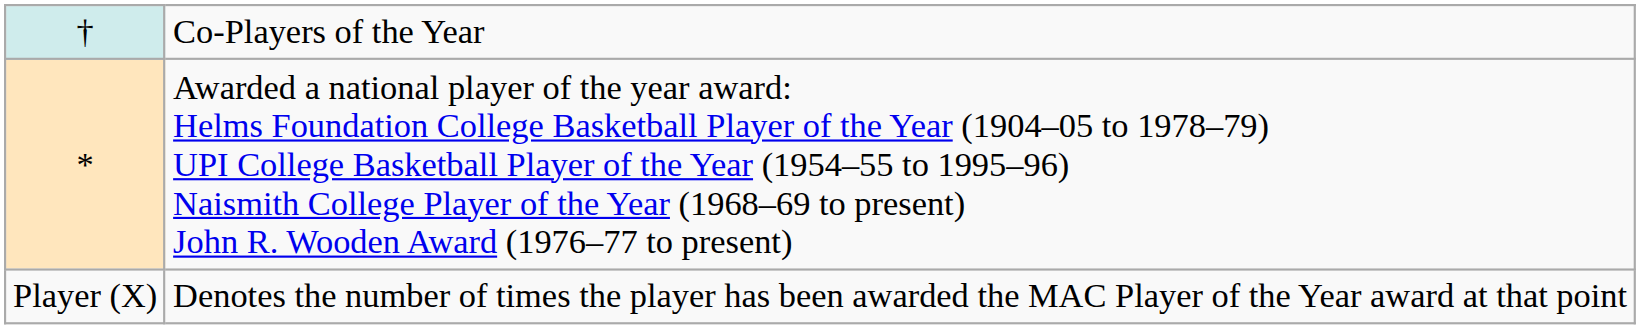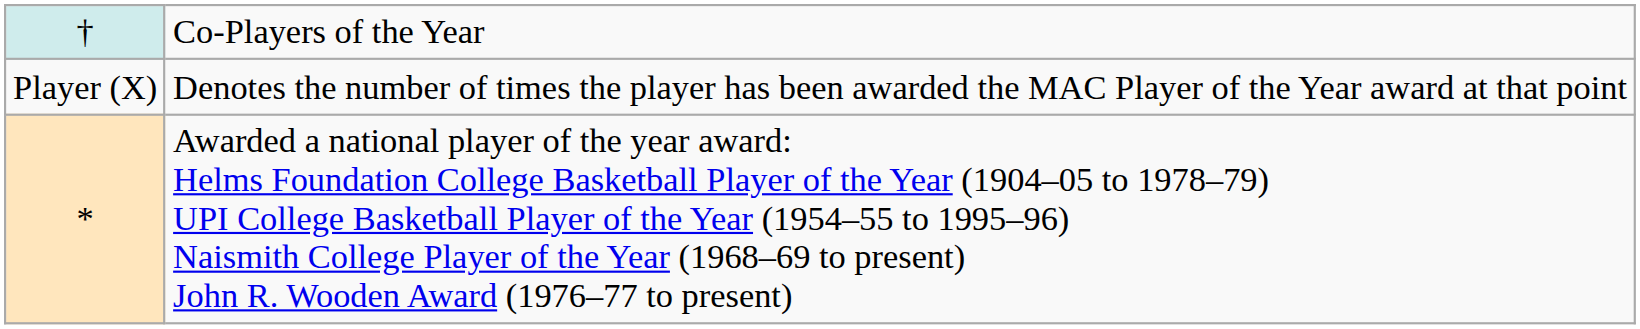 <table class="wikitable">
 <tr>
 <td style="background-color:#CFECEC;" align="center">†</td>
 <td>Co-Players of the Year</td>
 </tr>
 <tr>
+<td>Player (X)</td>
+<td>Denotes the number of times the player has been awarded the MAC Player of the Year award at that point</td>
+</tr>
+<tr>
 <td style="background-color:#FFE6BD;" align="center">*</td>
 <td>Awarded a national player of the year award: <br><a href='#'>Helms Foundation College Basketball Player of the Year</a> (1904–05 to 1978–79)<br> <a href='#'>UPI College Basketball Player of the Year</a> (1954–55 to 1995–96)<br> <a href='#'>Naismith College Player of the Year</a> (1968–69 to present)<br> <a href='#'>John R. Wooden Award</a> (1976–77 to present)</td>
 </tr>
-<tr>
-<td>Player (X)</td>
-<td>Denotes the number of times the player has been awarded the MAC Player of the Year award at that point</td>
-</tr>
 </table>
